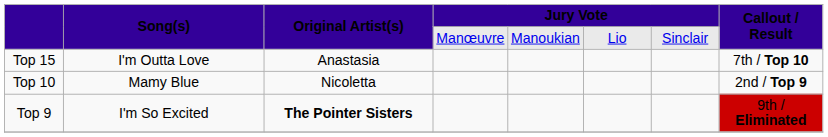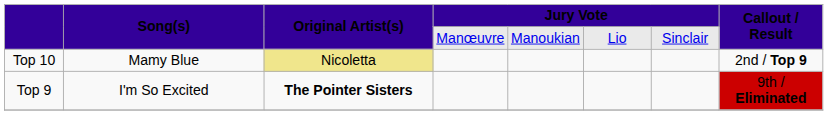 <table class = "wikitable" style="text-align:center">
 <tr>
 <th rowspan=2 width="60px" style="background:#330099; text-align:center;"><span></span></th>
 <th rowspan=2 width="220px" style="background:#330099; text-align:center;"><span>Song(s)</span></th>
 <th rowspan=2 width="185px" style="background:#330099; text-align:center;"><span>Original Artist(s)</span></th>
 <th colspan=4 style="background:#330099; text-align:center;"><span>Jury Vote</span></th>
 <th rowspan=2 width="110px" style="background:#330099; text-align:center;"><span>Callout / Result</span></th>
 </tr>
 <tr>
 <td width="70px" style="background:#EAEAEA; text-align:center;"><a href='#'><span>Manœuvre</span></a></td>
 <td width="70px" style="background:#EAEAEA; text-align:center;"><a href='#'><span>Manoukian</span></a></td>
 <td width="70px" style="background:#EAEAEA; text-align:center;"><a href='#'><span>Lio</span></a></td>
 <td width="70px" style="background:#EAEAEA; text-align:center;"><a href='#'><span>Sinclair</span></a></td>
 </tr>
 <tr>
-<td>Top 15</td>
-<td>I'm Outta Love</td>
-<td>Anastasia</td>
-<td></td>
-<td></td>
-<td></td>
-<td></td>
-<td>7th / <strong>Top 10</strong></td>
-</tr>
-<tr>
 <td>Top 10</td>
 <td>Mamy Blue</td>
-<td>Nicoletta</td>
+<td style="background: khaki;">Nicoletta</td>
 <td></td>
 <td></td>
 <td></td>
 <td></td>
 <td>2nd / <strong>Top 9</strong></td>
 </tr>
 <tr>
 <td>Top 9</td>
 <td>I'm So Excited</td>
 <td><strong>The Pointer Sisters</strong></td>
 <td></td>
 <td></td>
 <td></td>
 <td></td>
 <td bgcolor="#CC0000">9th / <strong>Eliminated</strong></td>
 </tr>
 <tr>
 </tr>
 </table>
